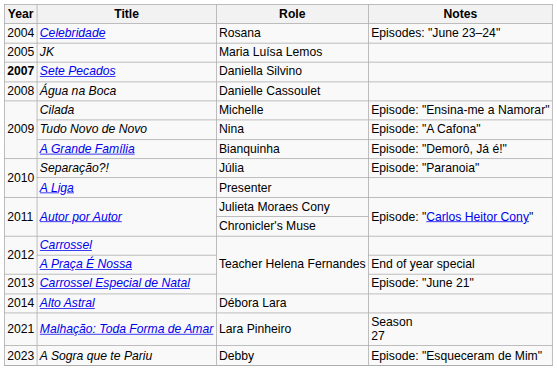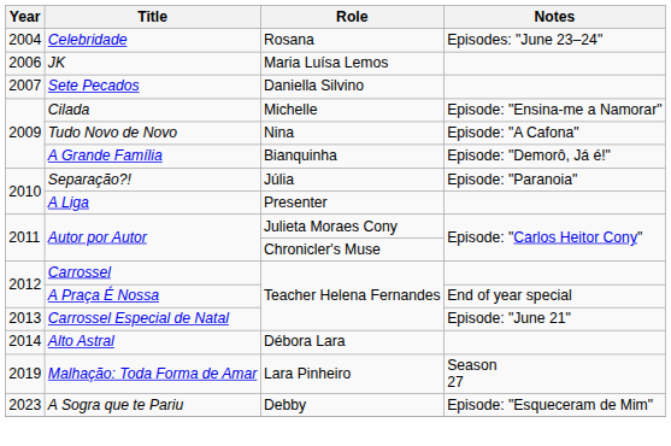 <table class="wikitable">
 <tr>
 <th>Year</th>
 <th>Title</th>
 <th>Role</th>
 <th>Notes</th>
 </tr>
 <tr>
 <td>2004</td>
 <td><em><a href='#'>Celebridade</a></em></td>
 <td>Rosana</td>
 <td>Episodes: "June 23–24"</td>
 </tr>
 <tr>
-<td>2005</td>
+<td>2006</td>
 <td><em>JK</em></td>
 <td>Maria Luísa Lemos</td>
 <td></td>
 </tr>
 <tr>
-<td><strong>2007</strong></td>
+<td>2007</td>
 <td><em><a href='#'>Sete Pecados</a></em></td>
 <td>Daniella Silvino</td>
-<td></td>
-</tr>
-<tr>
-<td>2008</td>
-<td><em>Água na Boca</em></td>
-<td>Danielle Cassoulet</td>
 <td></td>
 </tr>
 <tr>
 <td rowspan="3">2009</td>
 <td><em>Cilada</em></td>
 <td>Michelle</td>
 <td>Episode: "Ensina-me a Namorar"</td>
 </tr>
 <tr>
 <td><em>Tudo Novo de Novo</em></td>
 <td>Nina</td>
 <td>Episode: "A Cafona"</td>
 </tr>
 <tr>
 <td><em><a href='#'>A Grande Família</a></em></td>
 <td>Bianquinha</td>
 <td>Episode: "Demorô, Já é!"</td>
 </tr>
 <tr>
 <td rowspan="2">2010</td>
 <td><em>Separação?!</em></td>
 <td>Júlia</td>
 <td>Episode: "Paranoia"</td>
 </tr>
 <tr>
 <td><em><a href='#'>A Liga</a></em></td>
 <td>Presenter</td>
 <td></td>
 </tr>
 <tr>
 <td rowspan="2">2011</td>
 <td rowspan="2"><em><a href='#'>Autor por Autor</a></em></td>
 <td>Julieta Moraes Cony</td>
 <td rowspan="2">Episode: "<a href='#'>Carlos Heitor Cony</a>"</td>
 </tr>
 <tr>
 <td>Chronicler's Muse</td>
 </tr>
 <tr>
 <td rowspan="2">2012</td>
 <td><em><a href='#'>Carrossel</a></em></td>
 <td rowspan="3">Teacher Helena Fernandes</td>
 <td></td>
 </tr>
 <tr>
 <td><em><a href='#'>A Praça É Nossa</a></em></td>
 <td>End of year special</td>
 </tr>
 <tr>
 <td>2013</td>
 <td><em><a href='#'>Carrossel Especial de Natal</a></em></td>
 <td>Episode: "June 21"</td>
 </tr>
 <tr>
 <td>2014</td>
 <td><em><a href='#'>Alto Astral</a></em></td>
 <td>Débora Lara</td>
 <td></td>
 </tr>
 <tr>
-<td>2021</td>
+<td>2019</td>
 <td><em><a href='#'>Malhação: Toda Forma de Amar</a></em></td>
 <td>Lara Pinheiro</td>
 <td>Season<br>27</td>
 </tr>
 <tr>
 <td>2023</td>
 <td><em>A Sogra que te Pariu</em></td>
 <td>Debby</td>
 <td>Episode: "Esqueceram de Mim"</td>
 </tr>
 <tr>
 </tr>
 </table>
